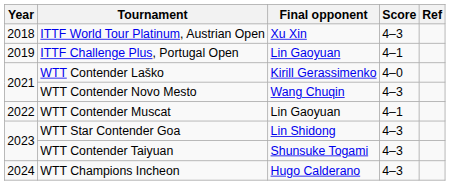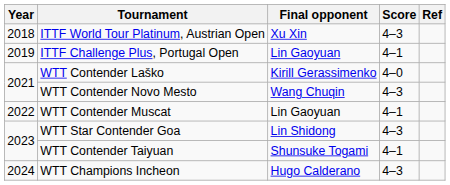 <table class="wikitable" style="font-size: 95%;">
 <tr>
 <th>Year</th>
 <th>Tournament</th>
 <th>Final opponent</th>
 <th>Score</th>
 <th>Ref</th>
 </tr>
 <tr>
 <td>2018</td>
 <td><a href='#'>ITTF World Tour Platinum</a>, Austrian Open</td>
 <td> <a href='#'>Xu Xin</a></td>
 <td>4–3</td>
 <td></td>
 </tr>
 <tr>
 <td>2019</td>
 <td><a href='#'>ITTF Challenge Plus</a>, Portugal Open</td>
 <td> <a href='#'>Lin Gaoyuan</a></td>
 <td>4–1</td>
 <td></td>
 </tr>
 <tr>
 <td rowspan="2">2021</td>
 <td><a href='#'>WTT</a> Contender Laško</td>
 <td> <a href='#'>Kirill Gerassimenko</a></td>
 <td>4–0</td>
 <td></td>
 </tr>
 <tr>
 <td>WTT Contender Novo Mesto</td>
 <td> <a href='#'>Wang Chuqin</a></td>
 <td>4–3</td>
 <td></td>
 </tr>
 <tr>
 <td>2022</td>
 <td>WTT Contender Muscat</td>
 <td> Lin Gaoyuan</td>
 <td>4–1</td>
 <td></td>
 </tr>
 <tr>
 <td rowspan="2">2023</td>
 <td>WTT Star Contender Goa</td>
 <td> <a href='#'>Lin Shidong</a></td>
 <td>4–3</td>
 <td></td>
 </tr>
 <tr>
 <td>WTT Contender Taiyuan</td>
 <td> <a href='#'>Shunsuke Togami</a></td>
-<td>4–3</td>
+<td>4–1</td>
 <td></td>
 </tr>
 <tr>
 <td>2024</td>
 <td>WTT Champions Incheon</td>
 <td> <a href='#'>Hugo Calderano</a></td>
 <td>4–3</td>
 <td></td>
 </tr>
 </table>
